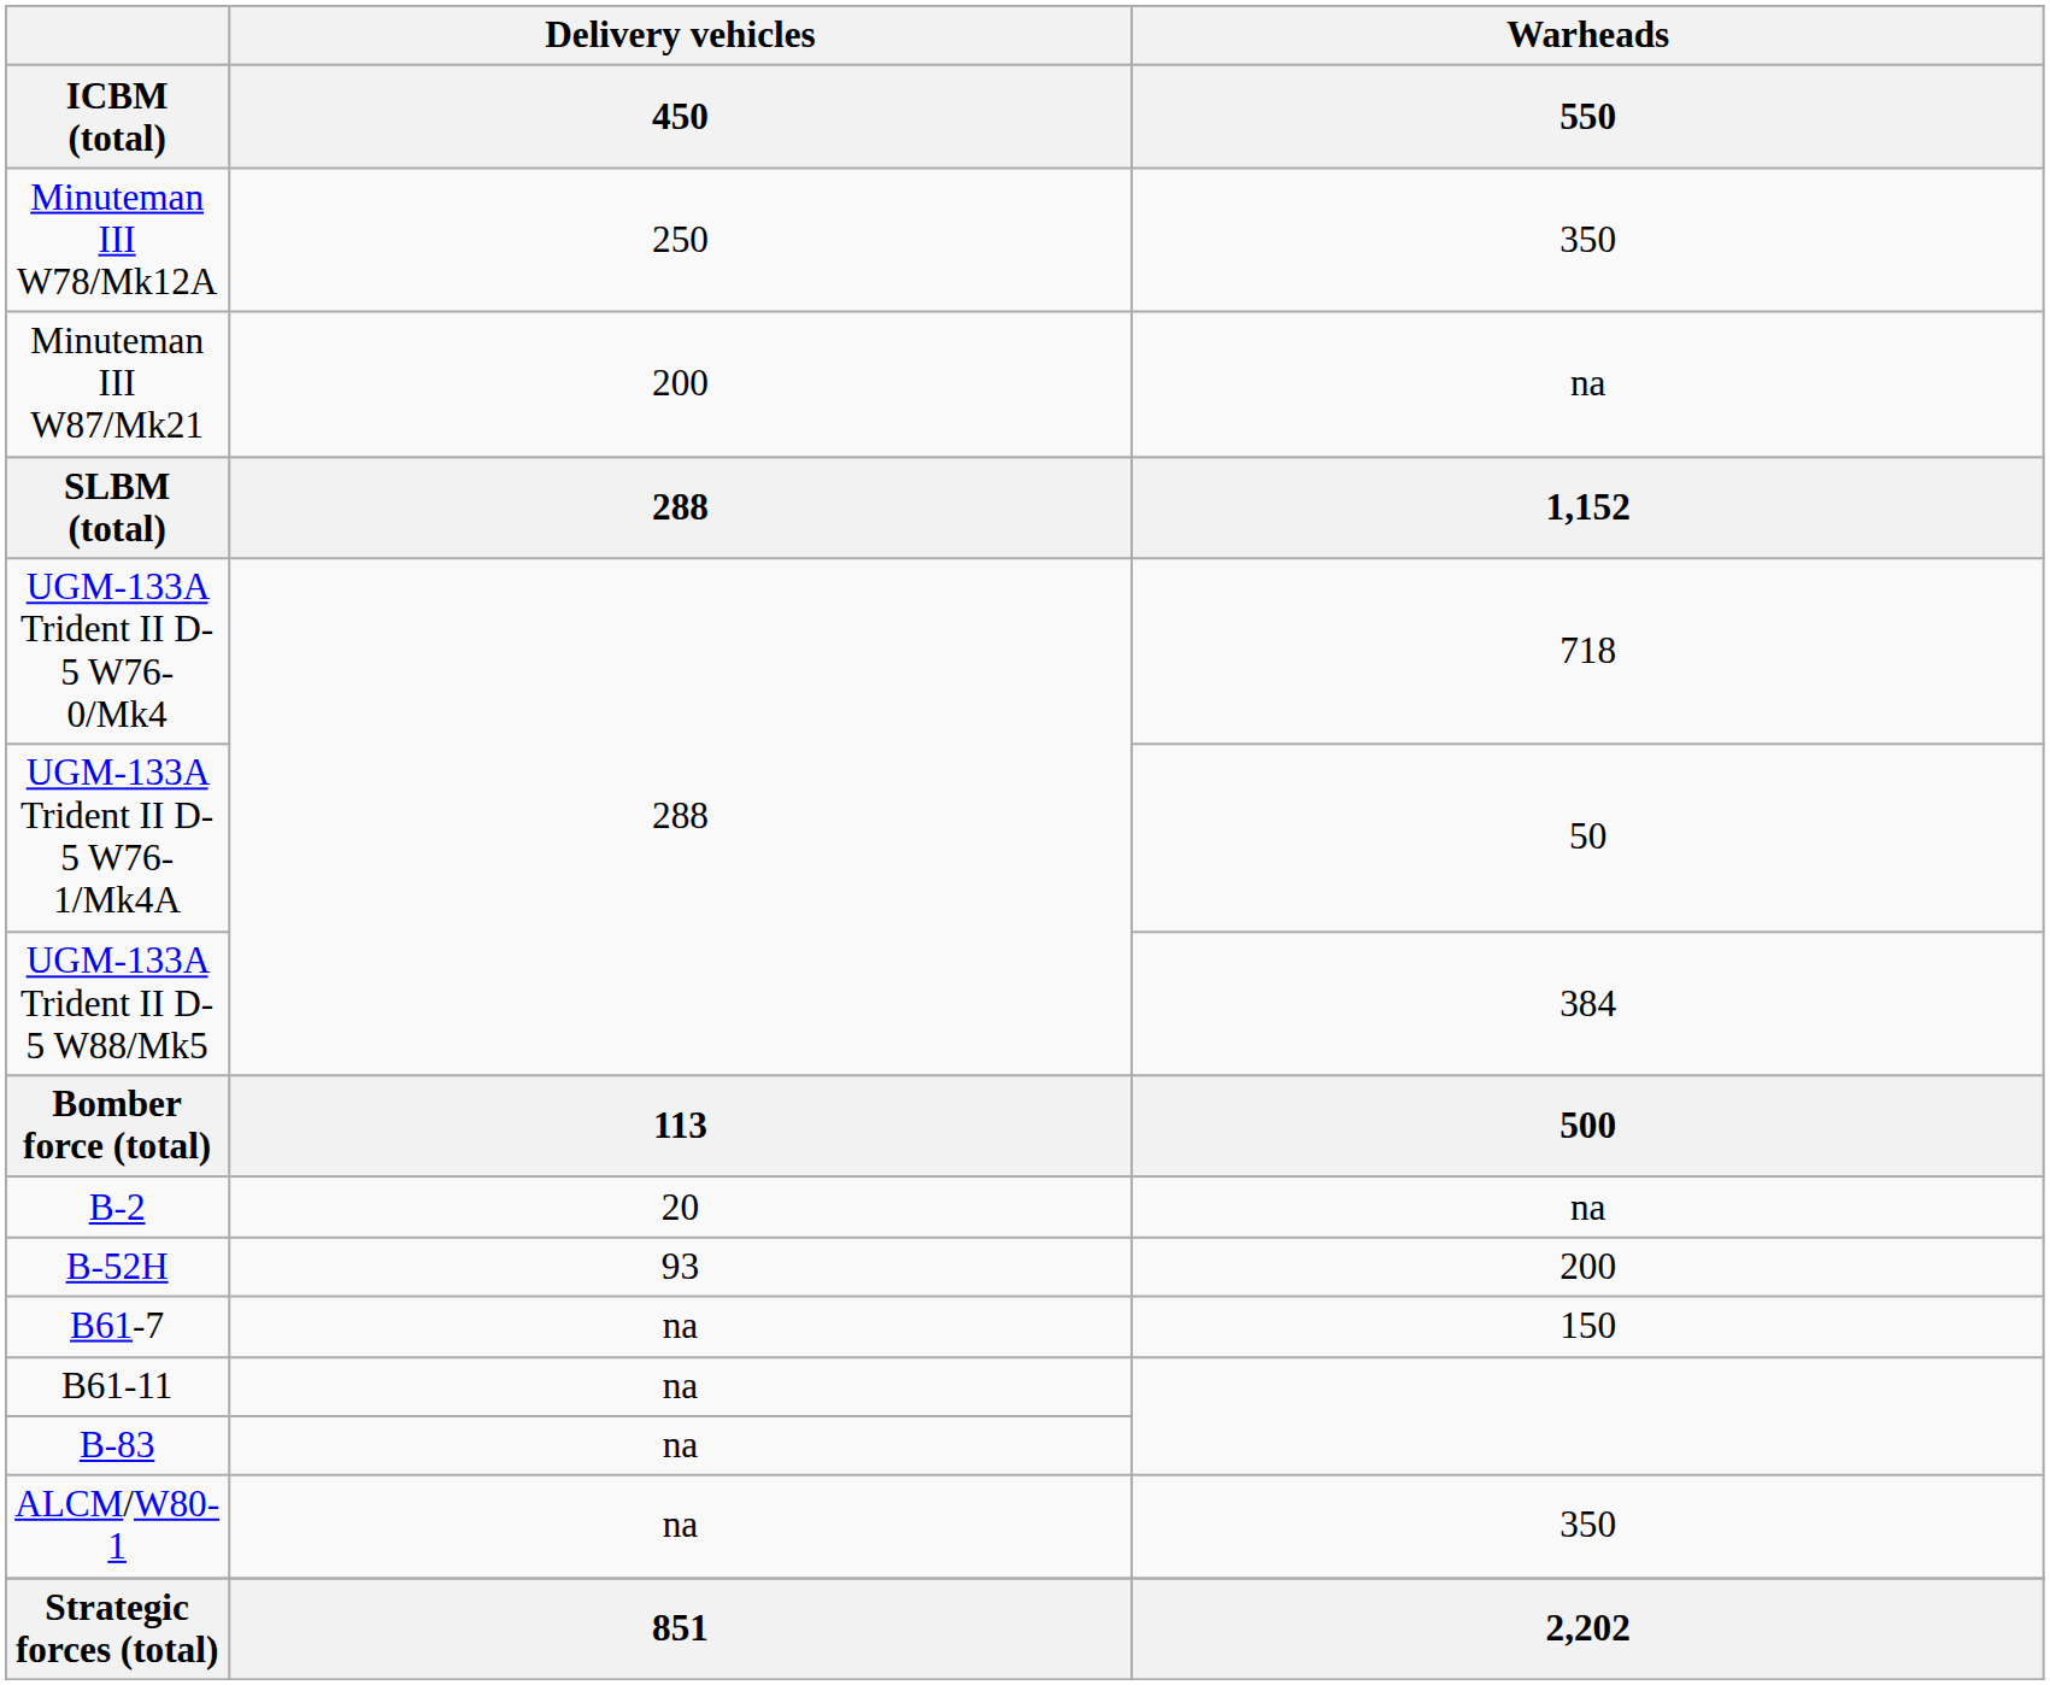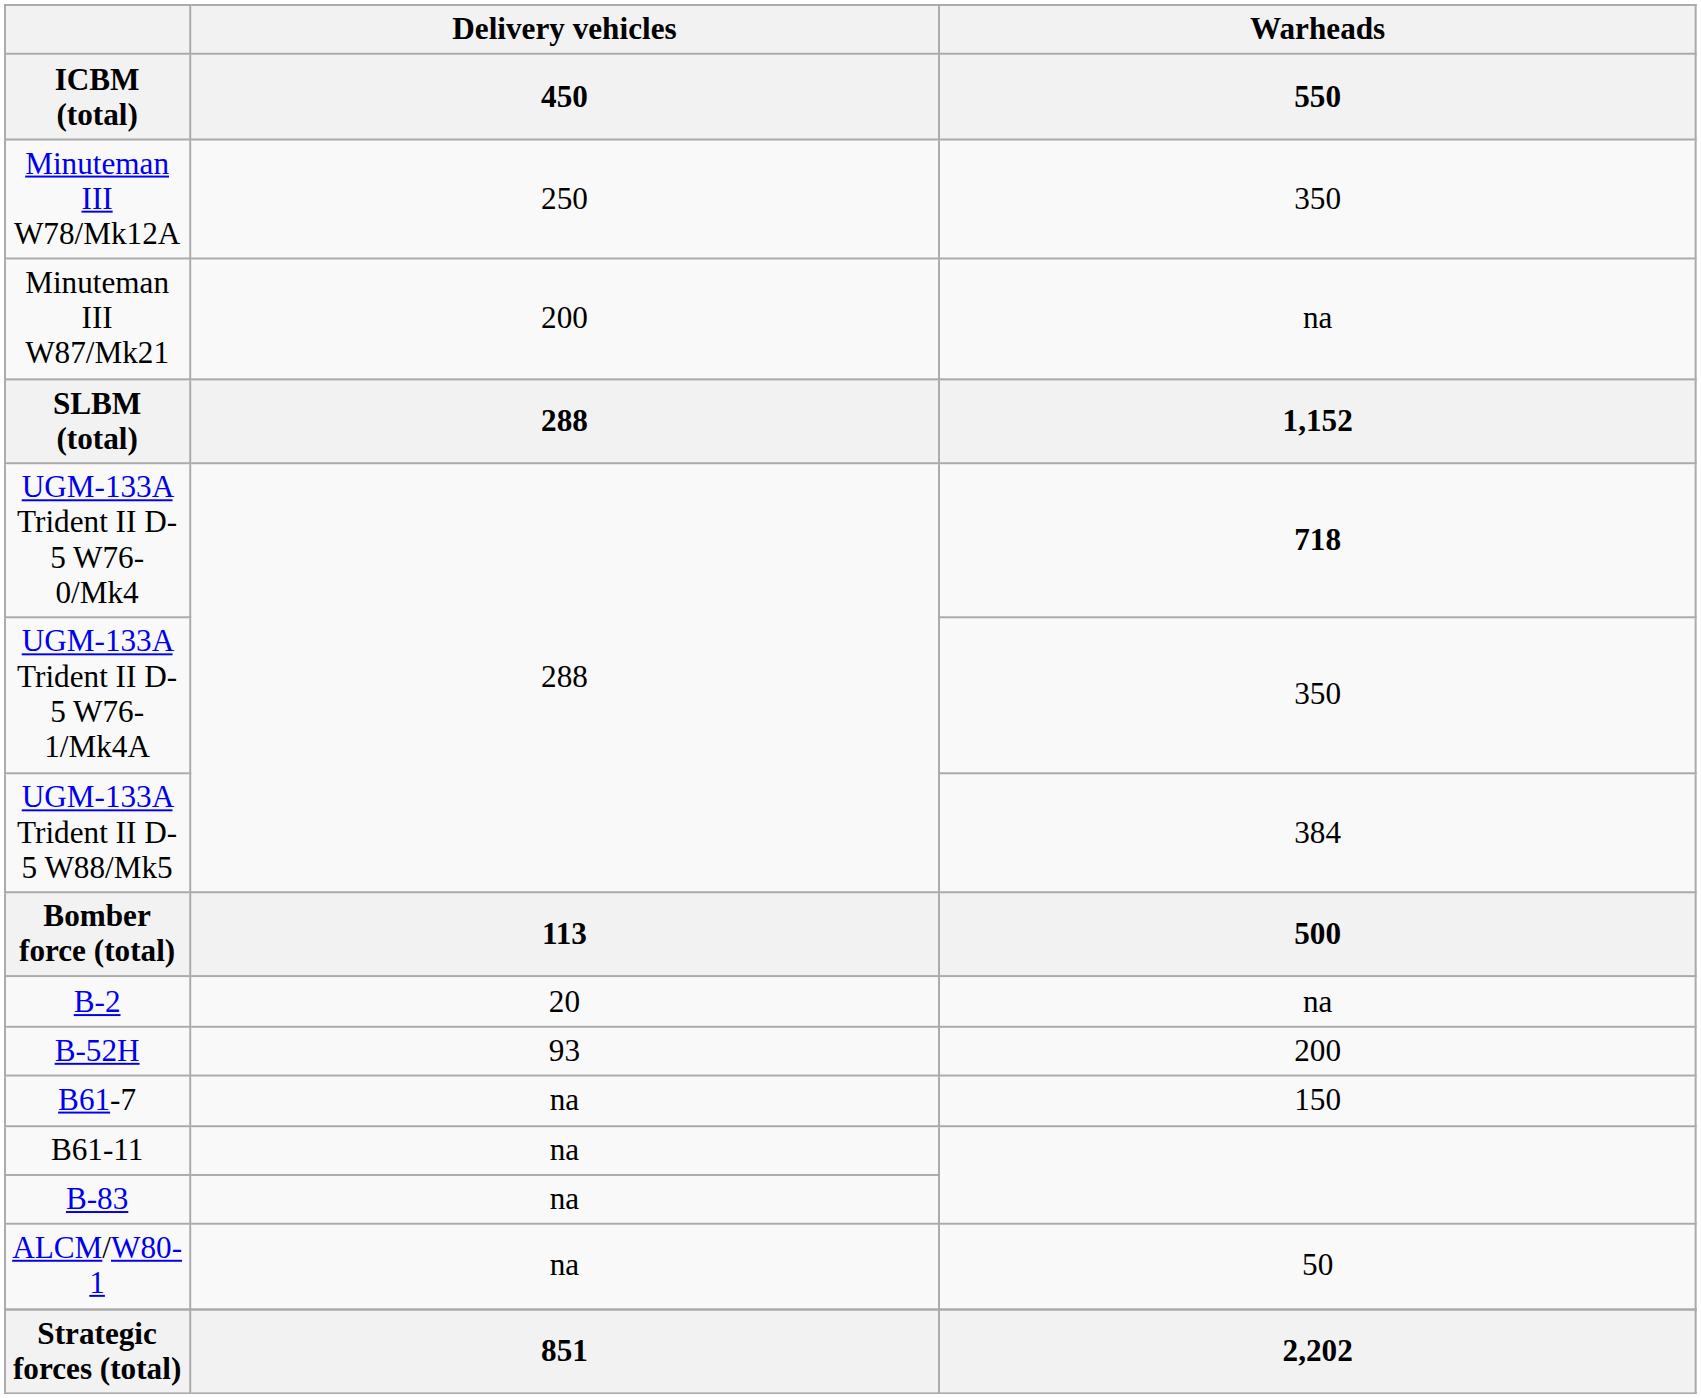 <table class="wikitable" style="text-align:center">
 <tr class="hintergrundfarbe8">
 <th></th>
 <th style="width:30em">Delivery vehicles</th>
 <th style="width:30em">Warheads</th>
 </tr>
 <tr style="background:#ddd;">
 <th>ICBM (total)</th>
 <th>450</th>
 <th>550</th>
 </tr>
 <tr>
 <td><a href='#'>Minuteman III</a> W78/Mk12A</td>
 <td>250</td>
 <td>350</td>
 </tr>
 <tr>
 <td>Minuteman III W87/Mk21</td>
 <td>200</td>
 <td>na</td>
 </tr>
 <tr style="background:#ddd;">
 <th>SLBM (total)</th>
 <th>288</th>
 <th>1,152</th>
 </tr>
 <tr>
 <td><a href='#'>UGM-133A</a> Trident II D-5 W76-0/Mk4</td>
 <td rowspan="3">288</td>
-<td>718</td>
+<td><strong>718</strong></td>
 </tr>
 <tr>
 <td><a href='#'>UGM-133A</a> Trident II D-5 W76-1/Mk4A</td>
-<td>50</td>
+<td>350</td>
 </tr>
 <tr>
 <td><a href='#'>UGM-133A</a> Trident II D-5 W88/Mk5</td>
 <td>384</td>
 </tr>
 <tr style="background:#ddd;">
 <th>Bomber force (total)</th>
 <th>113</th>
 <th>500</th>
 </tr>
 <tr>
 <td><a href='#'>B-2</a></td>
 <td>20</td>
 <td>na</td>
 </tr>
 <tr>
 <td><a href='#'>B-52H</a></td>
 <td>93</td>
 <td>200</td>
 </tr>
 <tr>
 <td><a href='#'>B61</a>-7</td>
 <td>na</td>
 <td>150</td>
 </tr>
 <tr>
 <td>B61-11</td>
 <td>na</td>
 </tr>
 <tr>
 <td><a href='#'>B-83</a></td>
 <td>na</td>
 </tr>
 <tr>
 <td><a href='#'>ALCM</a>/<a href='#'>W80-1</a></td>
 <td>na</td>
-<td>350</td>
+<td>50</td>
 </tr>
 <tr style="background:#ddd;">
 </tr>
 <tr>
 <th>Strategic forces (total)</th>
 <th>851</th>
 <th>2,202</th>
 </tr>
 </table>
